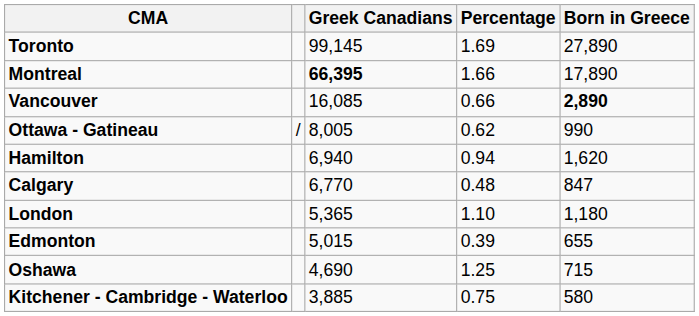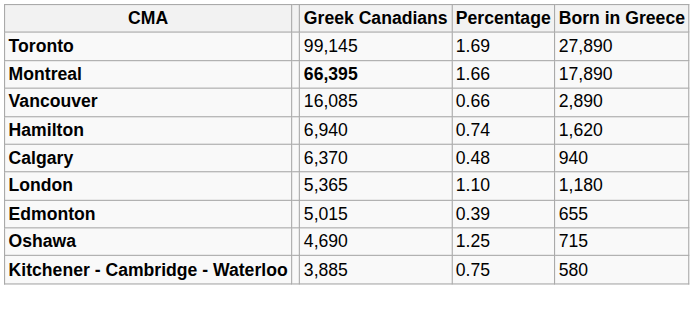 <table class="wikitable sortable">
 <tr>
 <th>CMA</th>
 <th></th>
 <th>Greek Canadians</th>
 <th>Percentage</th>
 <th>Born in Greece</th>
 </tr>
 <tr>
 <td><strong>Toronto</strong></td>
 <td></td>
 <td>99,145</td>
 <td>1.69</td>
 <td>27,890</td>
 </tr>
 <tr>
 <td><strong>Montreal</strong></td>
 <td></td>
 <td><strong>66,395</strong></td>
 <td>1.66</td>
 <td>17,890</td>
 </tr>
 <tr>
 <td><strong>Vancouver</strong></td>
 <td></td>
 <td>16,085</td>
 <td>0.66</td>
-<td><strong>2,890</strong></td>
-</tr>
-<tr>
-<td><strong>Ottawa - Gatineau</strong></td>
-<td> / </td>
-<td>8,005</td>
-<td>0.62</td>
-<td>990</td>
+<td>2,890</td>
 </tr>
 <tr>
 <td><strong>Hamilton</strong></td>
 <td></td>
 <td>6,940</td>
-<td>0.94</td>
+<td>0.74</td>
 <td>1,620</td>
 </tr>
 <tr>
 <td><strong>Calgary</strong></td>
 <td></td>
-<td>6,770</td>
+<td>6,370</td>
 <td>0.48</td>
-<td>847</td>
+<td>940</td>
 </tr>
 <tr>
 <td><strong>London</strong></td>
 <td></td>
 <td>5,365</td>
 <td>1.10</td>
 <td>1,180</td>
 </tr>
 <tr>
 <td><strong>Edmonton</strong></td>
 <td></td>
 <td>5,015</td>
 <td>0.39</td>
 <td>655</td>
 </tr>
 <tr>
 <td><strong>Oshawa</strong></td>
 <td></td>
 <td>4,690</td>
 <td>1.25</td>
 <td>715</td>
 </tr>
 <tr>
 <td><strong>Kitchener - Cambridge - Waterloo</strong></td>
 <td></td>
 <td>3,885</td>
 <td>0.75</td>
 <td>580</td>
 </tr>
 </table>
